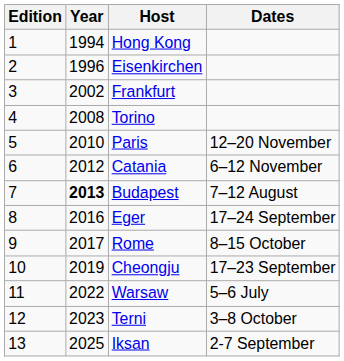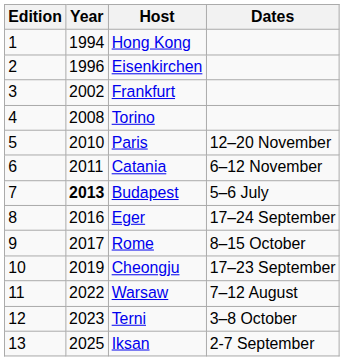 <table class="wikitable">
 <tr>
 <th>Edition</th>
 <th>Year</th>
 <th>Host</th>
 <th>Dates</th>
 </tr>
 <tr>
 <td>1</td>
 <td>1994</td>
 <td> <a href='#'>Hong Kong</a></td>
 <td></td>
 </tr>
 <tr>
 <td>2</td>
 <td>1996</td>
 <td> <a href='#'>Eisenkirchen</a></td>
 <td></td>
 </tr>
 <tr>
 <td>3</td>
 <td>2002</td>
 <td> <a href='#'>Frankfurt</a></td>
 <td></td>
 </tr>
 <tr>
 <td>4</td>
 <td>2008</td>
 <td> <a href='#'>Torino</a></td>
 <td></td>
 </tr>
 <tr>
 <td>5</td>
 <td>2010</td>
 <td> <a href='#'>Paris</a></td>
 <td>12–20 November</td>
 </tr>
 <tr>
 <td>6</td>
-<td>2012</td>
+<td>2011</td>
 <td> <a href='#'>Catania</a></td>
 <td>6–12 November</td>
 </tr>
 <tr>
 <td>7</td>
 <td><strong>2013</strong></td>
 <td> <a href='#'>Budapest</a></td>
-<td>7–12 August</td>
+<td>5–6 July</td>
 </tr>
 <tr>
 <td>8</td>
 <td>2016</td>
 <td> <a href='#'>Eger</a></td>
 <td>17–24 September</td>
 </tr>
 <tr>
 <td>9</td>
 <td>2017</td>
 <td> <a href='#'>Rome</a></td>
 <td>8–15 October</td>
 </tr>
 <tr>
 <td>10</td>
 <td>2019</td>
 <td> <a href='#'>Cheongju</a></td>
 <td>17–23 September</td>
 </tr>
 <tr>
 <td>11</td>
 <td>2022</td>
 <td> <a href='#'>Warsaw</a></td>
-<td>5–6 July</td>
+<td>7–12 August</td>
 </tr>
 <tr>
 <td>12</td>
 <td>2023</td>
 <td> <a href='#'>Terni</a></td>
 <td>3–8 October</td>
 </tr>
 <tr>
 <td>13</td>
 <td>2025</td>
 <td> <a href='#'>Iksan</a></td>
 <td>2-7 September</td>
 </tr>
 </table>
